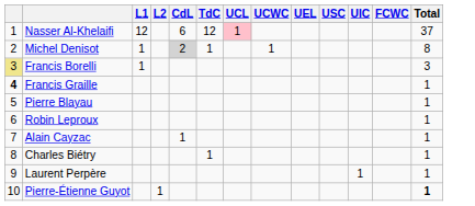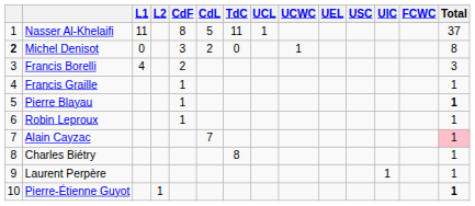 <table class="wikitable plainrowheaders sortable" style="text-align:center">
 <tr>
 <th></th>
 <th></th>
 <th><a href='#'>L1</a></th>
 <th><a href='#'>L2</a></th>
+<th><a href='#'>CdF</a></th>
 <th><a href='#'>CdL</a></th>
 <th><a href='#'>TdC</a></th>
 <th><a href='#'>UCL</a></th>
 <th><a href='#'>UCWC</a></th>
 <th><a href='#'>UEL</a></th>
 <th><a href='#'>USC</a></th>
 <th><a href='#'>UIC</a></th>
 <th><a href='#'>FCWC</a></th>
 <th>Total</th>
 </tr>
 <tr>
 <td>1</td>
 <td align=left> <a href='#'>Nasser Al-Khelaifi</a></td>
-<td>12</td>
+<td>11</td>
 <td></td>
-<td>6</td>
-<td>12</td>
-<td style="background: pink;">1</td>
+<td>8</td>
+<td>5</td>
+<td>11</td>
+<td>1</td>
 <td></td>
 <td></td>
 <td></td>
 <td></td>
 <td></td>
 <td>37</td>
 </tr>
 <tr>
+<td><strong>2</strong></td>
+<td align=left> <a href='#'>Michel Denisot</a></td>
+<td>0</td>
+<td></td>
+<td>3</td>
 <td>2</td>
-<td align=left> <a href='#'>Michel Denisot</a></td>
-<td>1</td>
-<td></td>
-<td style="background: lightgrey;">2</td>
-<td>1</td>
+<td>0</td>
 <td></td>
 <td>1</td>
 <td></td>
 <td></td>
 <td></td>
 <td></td>
 <td>8</td>
 </tr>
 <tr>
-<td style="background: khaki;">3</td>
+<td>3</td>
 <td align=left> <a href='#'>Francis Borelli</a></td>
-<td>1</td>
+<td>4</td>
 <td></td>
+<td>2</td>
 <td></td>
 <td></td>
 <td></td>
 <td></td>
 <td></td>
 <td></td>
 <td></td>
 <td></td>
 <td>3</td>
 </tr>
 <tr>
-<td><strong>4</strong></td>
+<td>4</td>
 <td align=left> <a href='#'>Francis Graille</a></td>
 <td></td>
 <td></td>
+<td>1</td>
 <td></td>
 <td></td>
 <td></td>
 <td></td>
 <td></td>
 <td></td>
 <td></td>
 <td></td>
 <td>1</td>
 </tr>
 <tr>
 <td>5</td>
 <td align=left> <a href='#'>Pierre Blayau</a></td>
 <td></td>
 <td></td>
+<td>1</td>
 <td></td>
 <td></td>
 <td></td>
 <td></td>
 <td></td>
 <td></td>
 <td></td>
 <td></td>
-<td>1</td>
+<td><strong>1</strong></td>
 </tr>
 <tr>
 <td>6</td>
 <td align=left> <a href='#'>Robin Leproux</a></td>
 <td></td>
 <td></td>
+<td>1</td>
 <td></td>
 <td></td>
 <td></td>
 <td></td>
 <td></td>
 <td></td>
 <td></td>
 <td></td>
 <td>1</td>
 </tr>
 <tr>
 <td>7</td>
 <td align=left> <a href='#'>Alain Cayzac</a></td>
 <td></td>
 <td></td>
-<td>1</td>
+<td></td>
+<td>7</td>
 <td></td>
 <td></td>
 <td></td>
 <td></td>
 <td></td>
 <td></td>
 <td></td>
-<td>1</td>
+<td style="background: pink;">1</td>
 </tr>
 <tr>
 <td>8</td>
 <td align=left> Charles Biétry</td>
 <td></td>
 <td></td>
 <td></td>
-<td>1</td>
+<td></td>
+<td>8</td>
 <td></td>
 <td></td>
 <td></td>
 <td></td>
 <td></td>
 <td></td>
 <td>1</td>
 </tr>
 <tr>
 <td>9</td>
 <td align=left> Laurent Perpère</td>
+<td></td>
 <td></td>
 <td></td>
 <td></td>
 <td></td>
 <td></td>
 <td></td>
 <td></td>
 <td></td>
 <td>1</td>
 <td></td>
 <td>1</td>
 </tr>
 <tr>
 <td>10</td>
 <td align=left> <a href='#'>Pierre-Étienne Guyot</a></td>
 <td></td>
 <td>1</td>
 <td></td>
 <td></td>
 <td></td>
 <td></td>
 <td></td>
 <td></td>
 <td></td>
 <td></td>
+<td></td>
 <td><strong>1</strong></td>
 </tr>
 </table>
